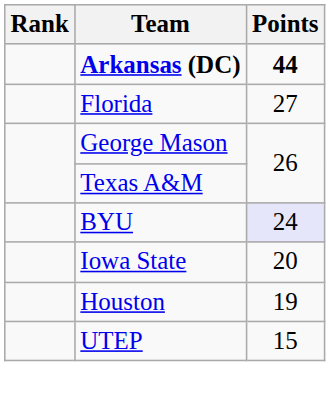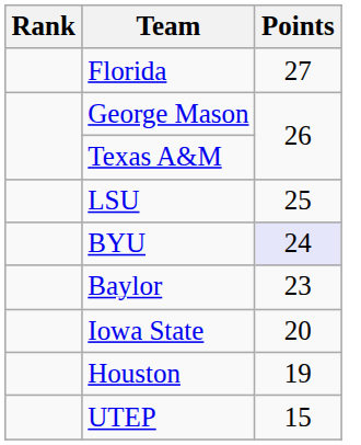 <table class="wikitable sortable" style="text-align:center">
 <tr>
 <th>Rank</th>
 <th>Team</th>
 <th>Points</th>
-</tr>
-<tr>
-<td></td>
-<td align="left"><strong><a href='#'>Arkansas</a></strong> <strong>(DC)</strong></td>
-<td><strong>44</strong></td>
 </tr>
 <tr>
 <td></td>
 <td align="left"><a href='#'>Florida</a></td>
 <td>27</td>
 </tr>
 <tr>
 <td rowspan=2></td>
 <td align="left"><a href='#'>George Mason</a></td>
 <td rowspan=2>26</td>
 </tr>
 <tr>
 <td align="left"><a href='#'>Texas A&M</a></td>
 </tr>
 <tr>
 <td></td>
+<td align="left"><a href='#'>LSU</a></td>
+<td>25</td>
+</tr>
+<tr>
+<td></td>
 <td align="left"><a href='#'>BYU</a></td>
 <td style="background: lavender;">24</td>
+</tr>
+<tr>
+<td></td>
+<td align="left"><a href='#'>Baylor</a></td>
+<td>23</td>
 </tr>
 <tr>
 <td></td>
 <td align="left"><a href='#'>Iowa State</a></td>
 <td>20</td>
 </tr>
 <tr>
 <td></td>
 <td align="left"><a href='#'>Houston</a></td>
 <td>19</td>
 </tr>
 <tr>
 <td></td>
 <td align="left"><a href='#'>UTEP</a></td>
 <td>15</td>
 </tr>
 </table>
